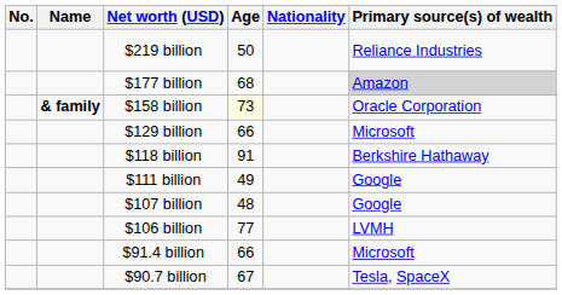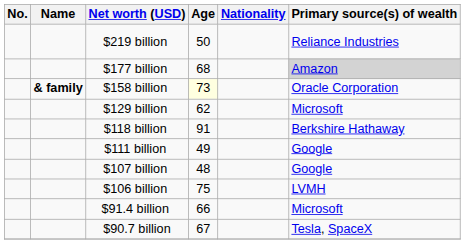 <table class="wikitable sortable">
 <tr>
 <th>No.</th>
 <th>Name</th>
 <th><a href='#'>Net worth</a> (<a href='#'>USD</a>)</th>
 <th>Age</th>
 <th><a href='#'>Nationality</a> </th>
 <th>Primary source(s) of wealth</th>
 </tr>
 <tr>
 <td style="text-align:center;"> </td>
 <td></td>
 <td style="text-align:center;">$219 billion </td>
 <td style="text-align:center;">50</td>
 <td><br><br></td>
 <td><a href='#'>Reliance Industries</a></td>
 </tr>
 <tr>
 <td style="text-align:center;"> </td>
 <td></td>
 <td style="text-align:center;">$177 billion </td>
 <td style="text-align:center;">68</td>
 <td></td>
 <td style="background: lightgrey;"><a href='#'>Amazon</a></td>
 </tr>
 <tr>
 <td style="text-align:center;"> </td>
 <td><strong> & family</strong></td>
 <td style="text-align:center;">$158 billion </td>
 <td style="background: lightyellow; text-align:center;">73</td>
 <td></td>
 <td><a href='#'>Oracle Corporation</a></td>
 </tr>
 <tr>
 <td style="text-align:center;"> </td>
 <td></td>
 <td style="text-align:center;">$129 billion </td>
-<td style="text-align:center;">66</td>
+<td style="text-align:center;">62</td>
 <td></td>
 <td><a href='#'>Microsoft</a></td>
 </tr>
 <tr>
 <td style="text-align:center;"> </td>
 <td></td>
 <td style="text-align:center;">$118 billion </td>
 <td style="text-align:center;">91</td>
 <td></td>
 <td><a href='#'>Berkshire Hathaway</a></td>
 </tr>
 <tr>
 <td style="text-align:center;"> </td>
 <td></td>
 <td style="text-align:center;">$111 billion </td>
 <td style="text-align:center;">49</td>
 <td></td>
 <td><a href='#'>Google</a></td>
 </tr>
 <tr>
 <td style="text-align:center;"> </td>
 <td></td>
 <td style="text-align:center;">$107 billion </td>
 <td style="text-align:center;">48</td>
 <td></td>
 <td><a href='#'>Google</a></td>
 </tr>
 <tr>
 <td style="text-align:center;"> </td>
 <td></td>
 <td style="text-align:center;">$106 billion </td>
-<td style="text-align:center;">77</td>
+<td style="text-align:center;">75</td>
 <td></td>
 <td><a href='#'>LVMH</a></td>
 </tr>
 <tr>
 <td style="text-align:center;"> </td>
 <td></td>
 <td style="text-align:center;">$91.4 billion </td>
 <td style="text-align:center;">66</td>
 <td></td>
 <td><a href='#'>Microsoft</a></td>
 </tr>
 <tr>
 <td style="text-align:center;"> </td>
 <td></td>
 <td style="text-align:center;">$90.7 billion </td>
 <td style="text-align:center;">67</td>
 <td></td>
 <td><a href='#'>Tesla</a>, <a href='#'>SpaceX</a></td>
 </tr>
 <tr>
 </tr>
 </table>
